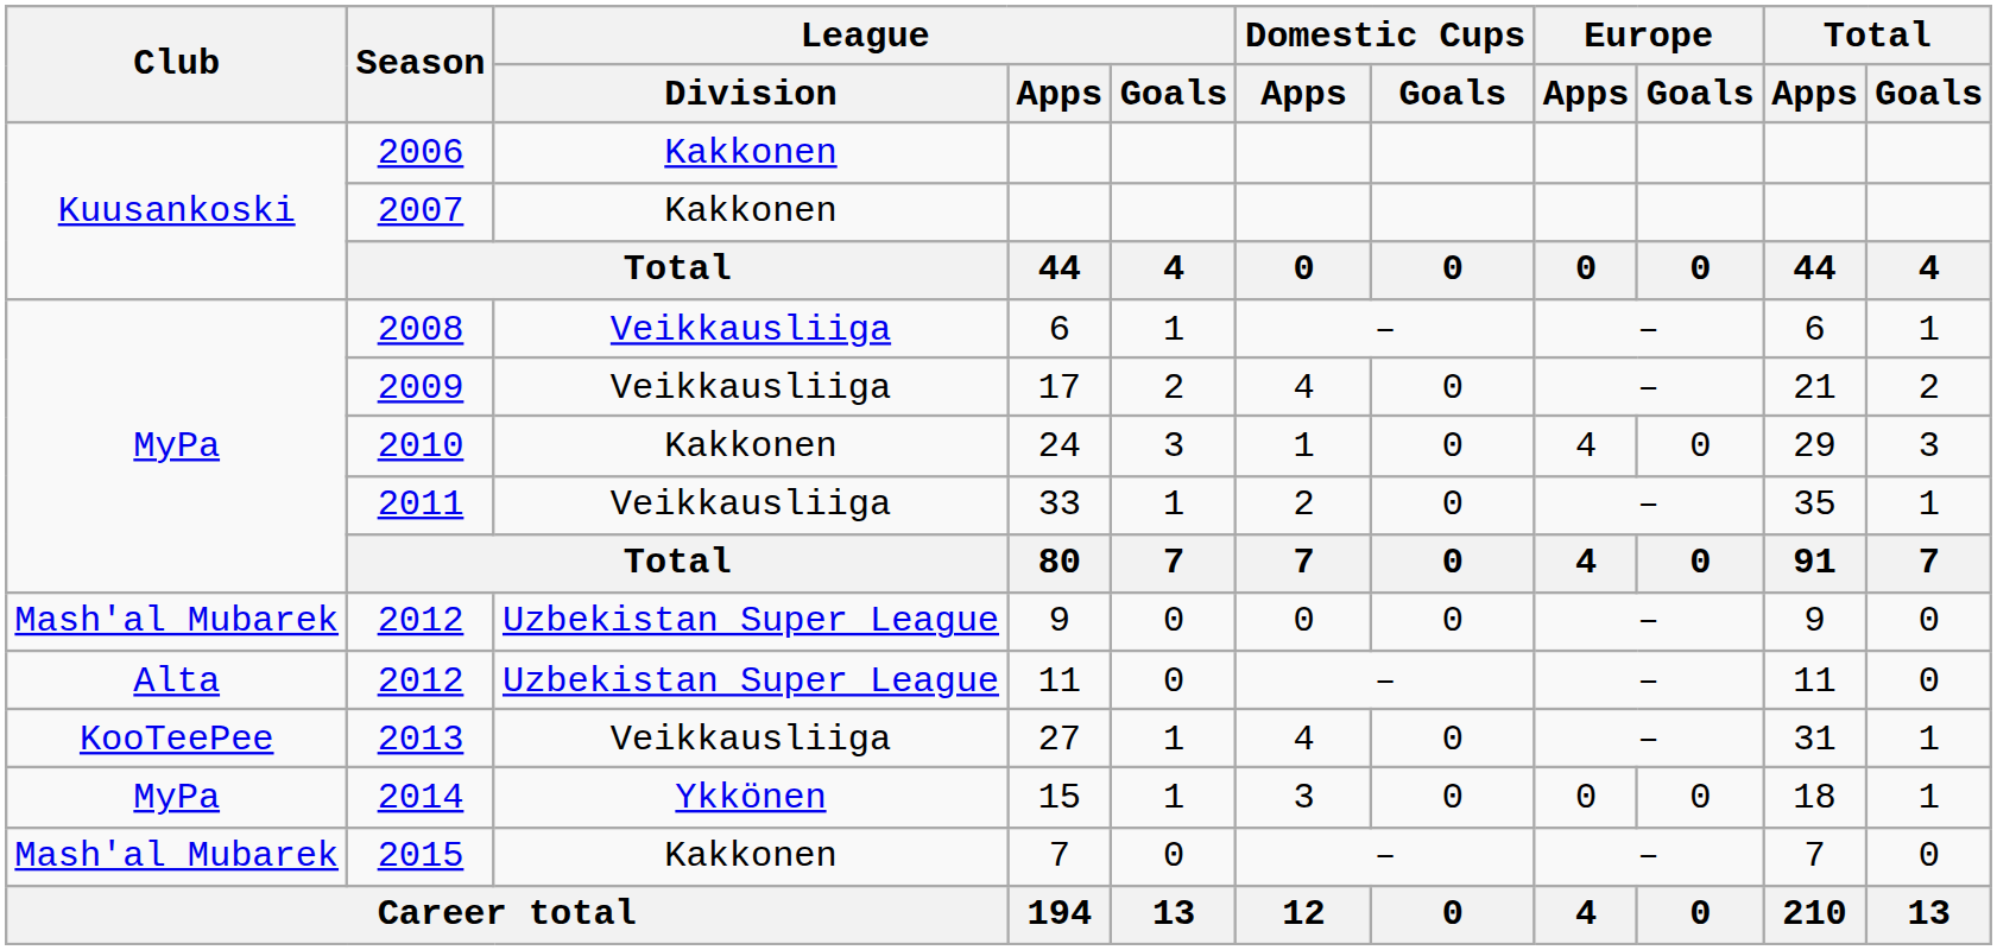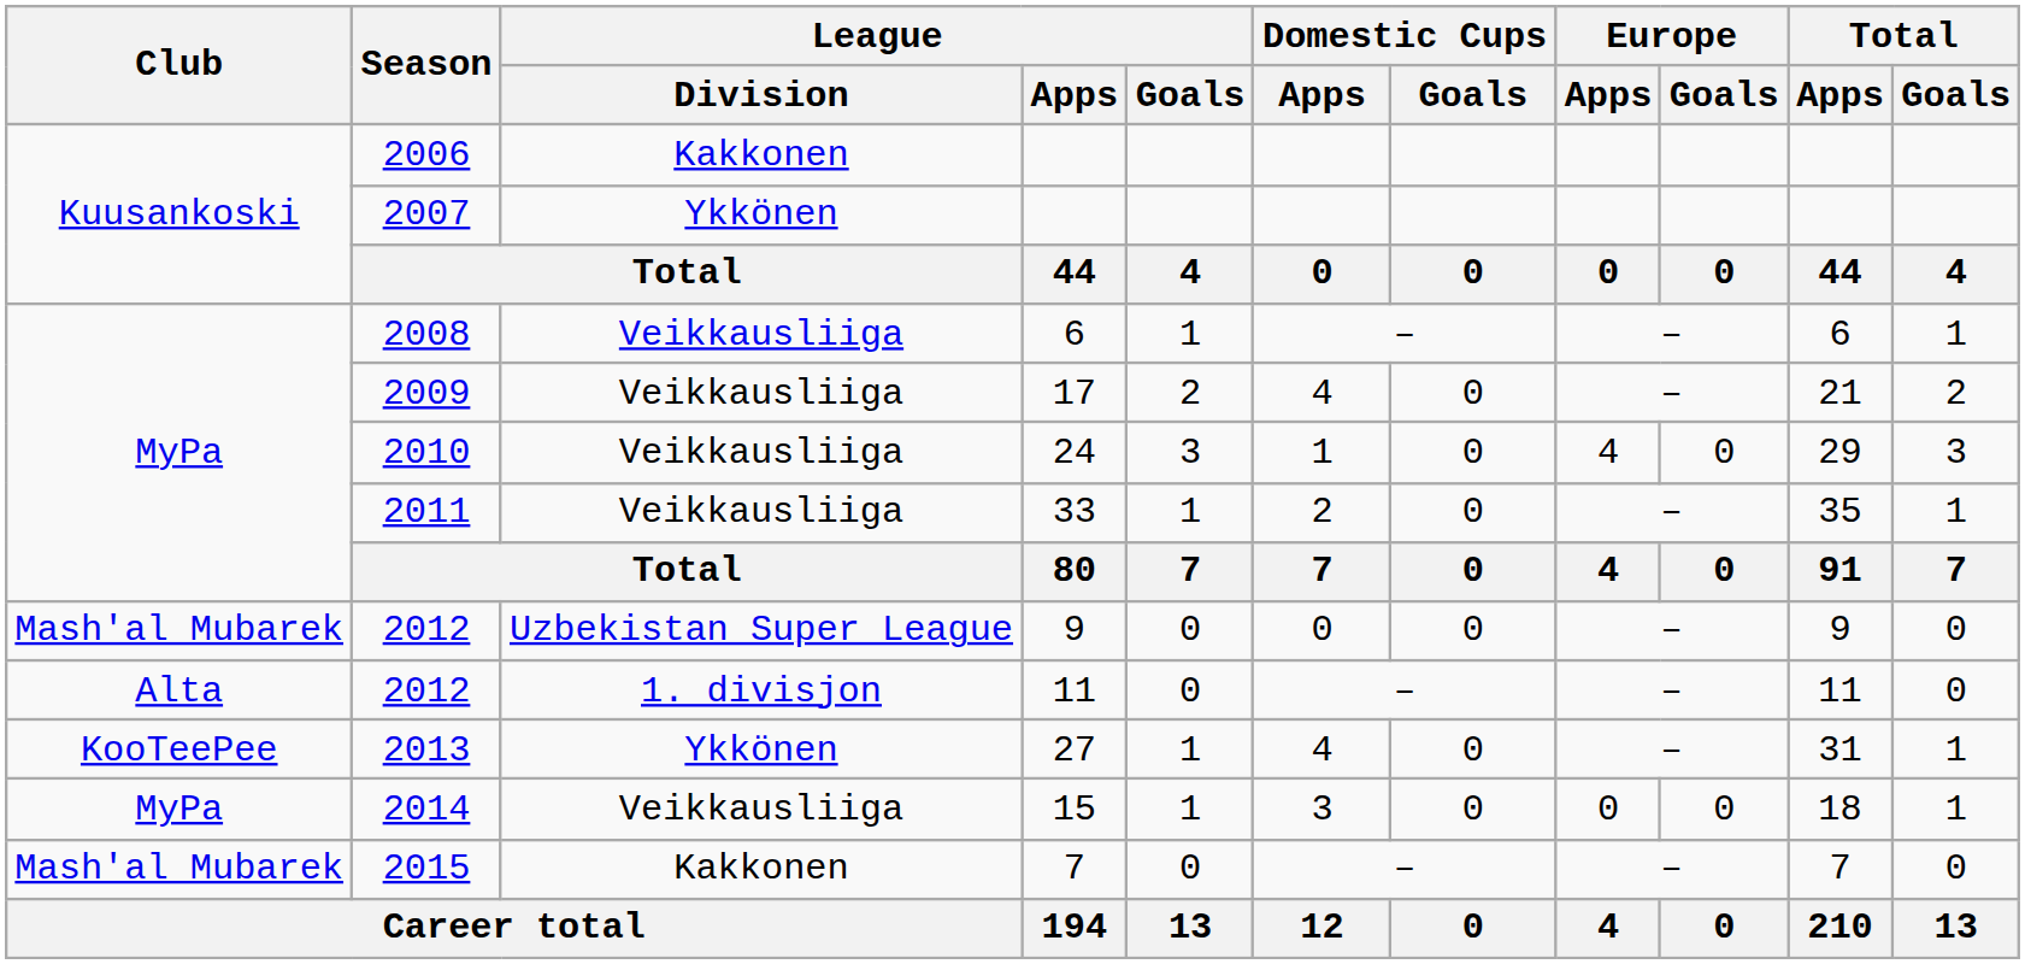 <table class="wikitable" style="text-align:center">
 <tr>
 <th rowspan="2">Club</th>
 <th rowspan="2">Season</th>
 <th colspan="3">League</th>
 <th colspan="2">Domestic Cups</th>
 <th colspan="2">Europe</th>
 <th colspan="2">Total</th>
 </tr>
 <tr>
 <th>Division</th>
 <th>Apps</th>
 <th>Goals</th>
 <th>Apps</th>
 <th>Goals</th>
 <th>Apps</th>
 <th>Goals</th>
 <th>Apps</th>
 <th>Goals</th>
 </tr>
 <tr>
 <td rowspan=3><a href='#'>Kuusankoski</a></td>
 <td><a href='#'>2006</a></td>
 <td><a href='#'>Kakkonen</a></td>
 <td></td>
 <td></td>
 <td></td>
 <td></td>
 <td></td>
 <td></td>
 <td></td>
 <td></td>
 </tr>
 <tr>
 <td><a href='#'>2007</a></td>
-<td>Kakkonen</td>
+<td><a href='#'>Ykkönen</a></td>
 <td></td>
 <td></td>
 <td></td>
 <td></td>
 <td></td>
 <td></td>
 <td></td>
 <td></td>
 </tr>
 <tr>
 <th colspan=2>Total</th>
 <th>44</th>
 <th>4</th>
 <th>0</th>
 <th>0</th>
 <th>0</th>
 <th>0</th>
 <th>44</th>
 <th>4</th>
 </tr>
 <tr>
 <td rowspan="5"><a href='#'>MyPa</a></td>
 <td><a href='#'>2008</a></td>
 <td><a href='#'>Veikkausliiga</a></td>
 <td>6</td>
 <td>1</td>
 <td colspan="2">–</td>
 <td colspan="2">–</td>
 <td>6</td>
 <td>1</td>
 </tr>
 <tr>
 <td><a href='#'>2009</a></td>
 <td>Veikkausliiga</td>
 <td>17</td>
 <td>2</td>
 <td>4</td>
 <td>0</td>
 <td colspan="2">–</td>
 <td>21</td>
 <td>2</td>
 </tr>
 <tr>
 <td><a href='#'>2010</a></td>
-<td>Kakkonen</td>
+<td>Veikkausliiga</td>
 <td>24</td>
 <td>3</td>
 <td>1</td>
 <td>0</td>
 <td>4</td>
 <td>0</td>
 <td>29</td>
 <td>3</td>
 </tr>
 <tr>
 <td><a href='#'>2011</a></td>
 <td>Veikkausliiga</td>
 <td>33</td>
 <td>1</td>
 <td>2</td>
 <td>0</td>
 <td colspan="2">–</td>
 <td>35</td>
 <td>1</td>
 </tr>
 <tr>
 <th colspan="2">Total</th>
 <th>80</th>
 <th>7</th>
 <th>7</th>
 <th>0</th>
 <th>4</th>
 <th>0</th>
 <th>91</th>
 <th>7</th>
 </tr>
 <tr>
 <td><a href='#'>Mash'al Mubarek</a></td>
 <td><a href='#'>2012</a></td>
 <td><a href='#'>Uzbekistan Super League</a></td>
 <td>9</td>
 <td>0</td>
 <td>0</td>
 <td>0</td>
 <td colspan="2">–</td>
 <td>9</td>
 <td>0</td>
 </tr>
 <tr>
 <td><a href='#'>Alta</a></td>
 <td><a href='#'>2012</a></td>
-<td><a href='#'>Uzbekistan Super League</a></td>
+<td><a href='#'>1. divisjon</a></td>
 <td>11</td>
 <td>0</td>
 <td colspan="2">–</td>
 <td colspan="2">–</td>
 <td>11</td>
 <td>0</td>
 </tr>
 <tr>
 <td><a href='#'>KooTeePee</a></td>
 <td><a href='#'>2013</a></td>
-<td>Veikkausliiga</td>
+<td><a href='#'>Ykkönen</a></td>
 <td>27</td>
 <td>1</td>
 <td>4</td>
 <td>0</td>
 <td colspan="2">–</td>
 <td>31</td>
 <td>1</td>
 </tr>
 <tr>
 <td><a href='#'>MyPa</a></td>
 <td><a href='#'>2014</a></td>
-<td><a href='#'>Ykkönen</a></td>
+<td>Veikkausliiga</td>
 <td>15</td>
 <td>1</td>
 <td>3</td>
 <td>0</td>
 <td>0</td>
 <td>0</td>
 <td>18</td>
 <td>1</td>
 </tr>
 <tr>
 <td><a href='#'>Mash'al Mubarek</a></td>
 <td><a href='#'>2015</a></td>
 <td>Kakkonen</td>
 <td>7</td>
 <td>0</td>
 <td colspan="2">–</td>
 <td colspan="2">–</td>
 <td>7</td>
 <td>0</td>
 </tr>
 <tr>
 <th colspan="3">Career total</th>
 <th>194</th>
 <th>13</th>
 <th>12</th>
 <th>0</th>
 <th>4</th>
 <th>0</th>
 <th>210</th>
 <th>13</th>
 </tr>
 </table>
